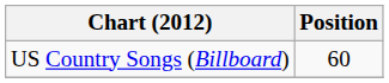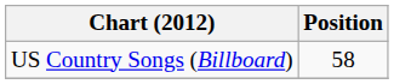 <table class="wikitable sortable">
 <tr>
 <th scope="col">Chart (2012)</th>
 <th scope="col">Position</th>
 </tr>
 <tr>
 <td>US <a href='#'>Country Songs</a> (<em><a href='#'>Billboard</a></em>)</td>
-<td align="center">60</td>
+<td align="center">58</td>
 </tr>
 <tr>
 </tr>
 </table>
